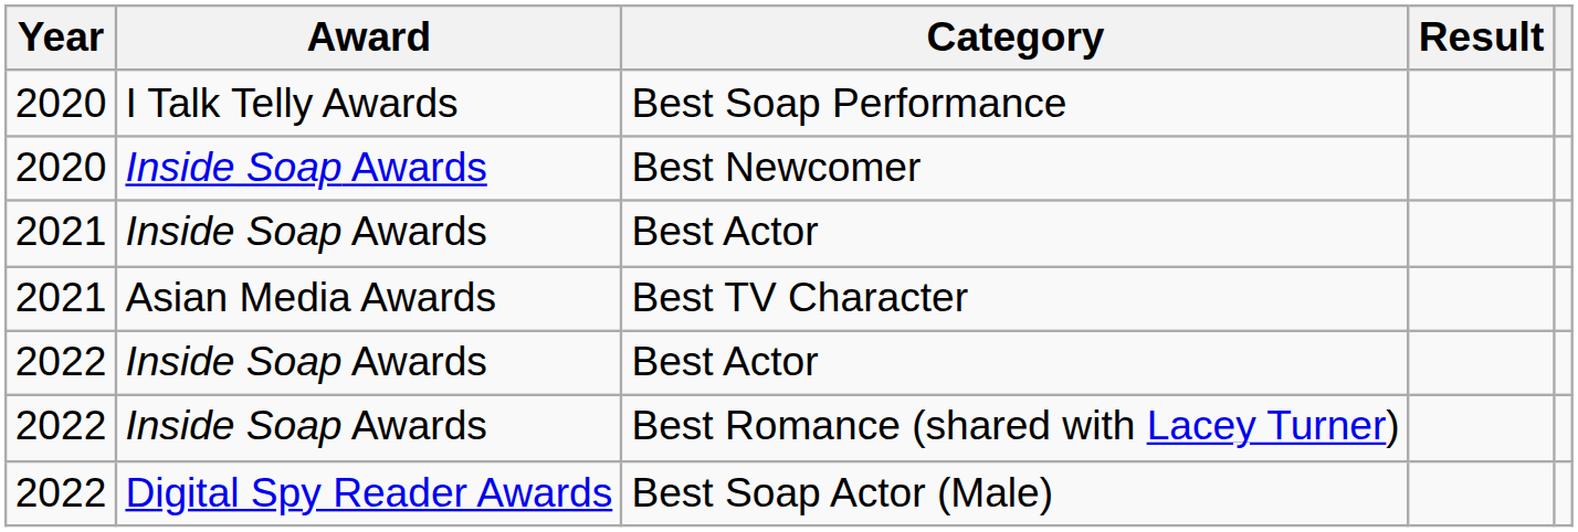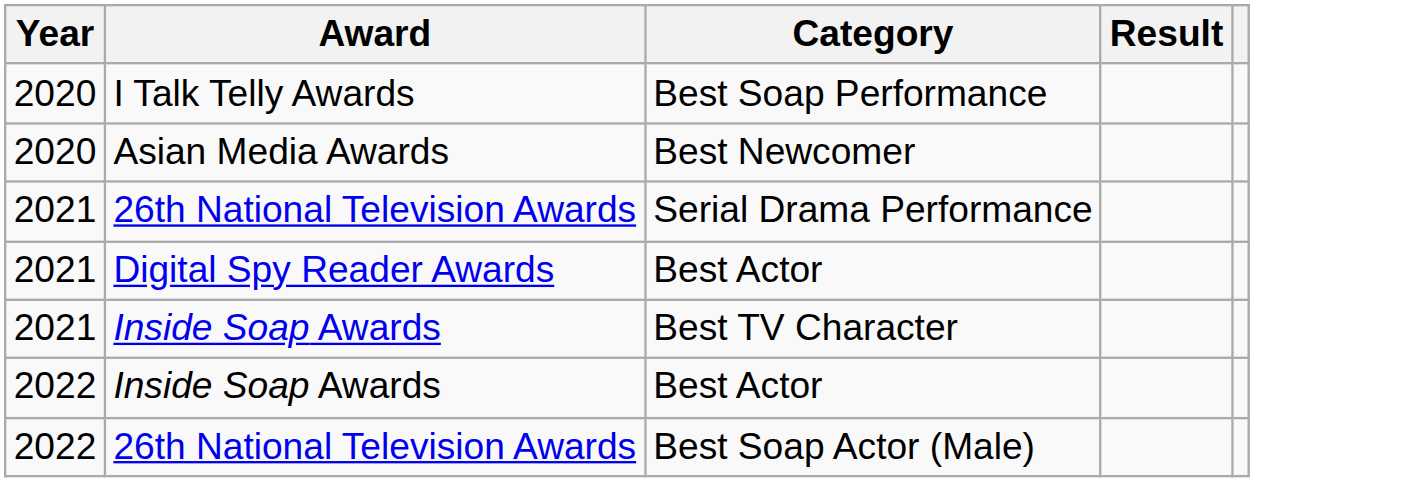 <table class="wikitable sortable">
 <tr>
 <th>Year</th>
 <th>Award</th>
 <th>Category</th>
 <th>Result</th>
 <th scope=col class=unsortable></th>
 </tr>
 <tr>
 <td>2020</td>
 <td>I Talk Telly Awards</td>
 <td>Best Soap Performance</td>
 <td></td>
 <td align="center"></td>
 </tr>
 <tr>
 <td>2020</td>
-<td><a href='#'><em>Inside Soap</em> Awards</a></td>
+<td>Asian Media Awards</td>
 <td>Best Newcomer</td>
 <td></td>
 <td align="center"></td>
 </tr>
 <tr>
 <td>2021</td>
-<td><em>Inside Soap</em> Awards</td>
+<td><a href='#'>26th National Television Awards</a></td>
+<td>Serial Drama Performance</td>
+<td></td>
+<td align="center"></td>
+</tr>
+<tr>
+<td>2021</td>
+<td><a href='#'>Digital Spy Reader Awards</a></td>
 <td>Best Actor</td>
 <td></td>
 <td align="center"></td>
 </tr>
 <tr>
 <td>2021</td>
-<td>Asian Media Awards</td>
+<td><a href='#'><em>Inside Soap</em> Awards</a></td>
 <td>Best TV Character</td>
 <td></td>
 <td align="center"></td>
 </tr>
 <tr>
 <td>2022</td>
 <td><em>Inside Soap</em> Awards</td>
 <td>Best Actor</td>
 <td></td>
 <td align="center"></td>
 </tr>
 <tr>
 <td>2022</td>
-<td><em>Inside Soap</em> Awards</td>
-<td>Best Romance (shared with <a href='#'>Lacey Turner</a>)</td>
-<td></td>
-<td align="center"></td>
-</tr>
-<tr>
-<td>2022</td>
-<td><a href='#'>Digital Spy Reader Awards</a></td>
+<td><a href='#'>26th National Television Awards</a></td>
 <td>Best Soap Actor (Male)</td>
 <td></td>
 <td align="center"></td>
 </tr>
 </table>
